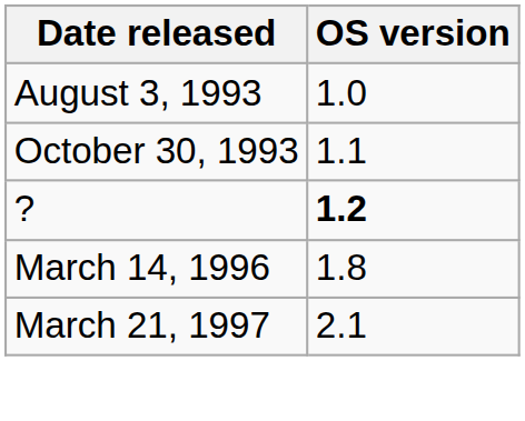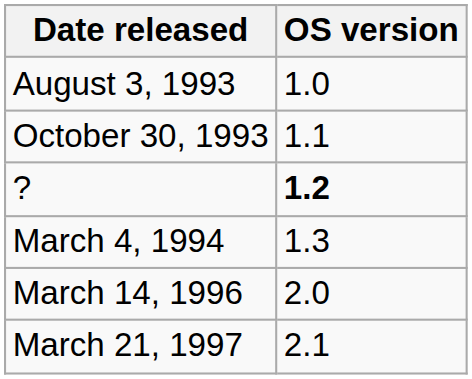 <table class="wikitable">
 <tr>
 <th>Date released</th>
 <th>OS version</th>
 </tr>
 <tr>
 <td>August 3, 1993</td>
 <td>1.0</td>
 </tr>
 <tr>
 <td>October 30, 1993</td>
 <td>1.1</td>
 </tr>
 <tr>
 <td>?</td>
 <td><strong>1.2</strong></td>
 </tr>
 <tr>
+<td>March 4, 1994</td>
+<td>1.3</td>
+</tr>
+<tr>
 <td>March 14, 1996</td>
-<td>1.8</td>
+<td>2.0</td>
 </tr>
 <tr>
 <td>March 21, 1997</td>
 <td>2.1</td>
 </tr>
 </table>
